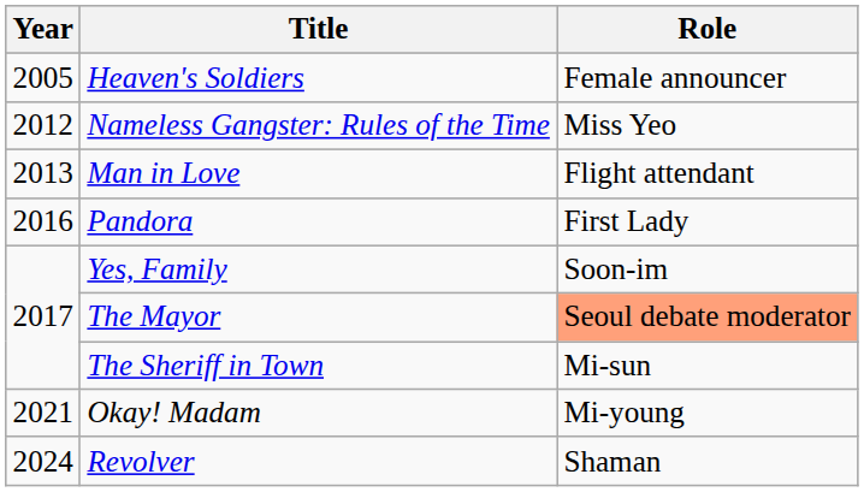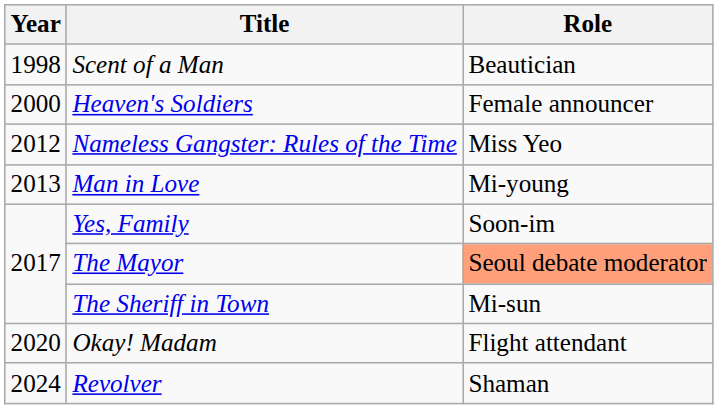 <table class="wikitable sortable">
 <tr>
 <th>Year</th>
 <th>Title</th>
 <th>Role</th>
 </tr>
 <tr>
-<td>2005</td>
+<td>1998</td>
+<td><em>Scent of a Man</em></td>
+<td>Beautician</td>
+</tr>
+<tr>
+<td>2000</td>
 <td><em><a href='#'>Heaven's Soldiers</a></em></td>
 <td>Female announcer</td>
 </tr>
 <tr>
 <td>2012</td>
 <td><em><a href='#'>Nameless Gangster: Rules of the Time</a></em></td>
 <td>Miss Yeo</td>
 </tr>
 <tr>
 <td>2013</td>
 <td><em><a href='#'>Man in Love</a></em></td>
-<td>Flight attendant</td>
-</tr>
-<tr>
-<td>2016</td>
-<td><em><a href='#'>Pandora</a></em></td>
-<td>First Lady</td>
+<td>Mi-young</td>
 </tr>
 <tr>
 <td rowspan="3">2017</td>
 <td><em><a href='#'>Yes, Family</a></em></td>
 <td>Soon-im</td>
 </tr>
 <tr>
 <td><em><a href='#'>The Mayor</a></em></td>
 <td style="background: lightsalmon;">Seoul debate moderator</td>
 </tr>
 <tr>
 <td><em><a href='#'>The Sheriff in Town</a></em></td>
 <td>Mi-sun</td>
 </tr>
 <tr>
-<td>2021</td>
+<td>2020</td>
 <td><em>Okay! Madam</em></td>
-<td>Mi-young</td>
+<td>Flight attendant</td>
 </tr>
 <tr>
 <td>2024</td>
 <td><em><a href='#'>Revolver</a></em></td>
 <td>Shaman</td>
 </tr>
 </table>
